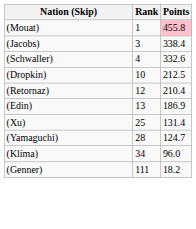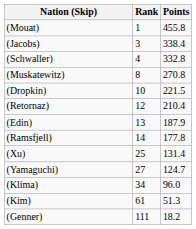 <table class="wikitable">
 <tr>
 <th width=200>Nation (Skip)</th>
 <th width=15>Rank</th>
 <th width=15>Points</th>
 </tr>
 <tr>
 <td> (Mouat)</td>
 <td>1</td>
-<td style="background: pink;">455.8</td>
+<td>455.8</td>
 </tr>
 <tr>
 <td> (Jacobs)</td>
 <td>3</td>
 <td>338.4</td>
 </tr>
 <tr>
 <td> (Schwaller)</td>
 <td>4</td>
-<td>332.6</td>
+<td>332.8</td>
+</tr>
+<tr>
+<td> (Muskatewitz)</td>
+<td>8</td>
+<td>270.8</td>
 </tr>
 <tr>
 <td> (Dropkin)</td>
 <td>10</td>
-<td>212.5</td>
+<td>221.5</td>
 </tr>
 <tr>
 <td> (Retornaz)</td>
 <td>12</td>
 <td>210.4</td>
 </tr>
 <tr>
 <td> (Edin)</td>
 <td>13</td>
-<td>186.9</td>
+<td>187.9</td>
+</tr>
+<tr>
+<td> (Ramsfjell)</td>
+<td>14</td>
+<td>177.8</td>
 </tr>
 <tr>
 <td> (Xu)</td>
 <td>25</td>
 <td>131.4</td>
 </tr>
 <tr>
 <td> (Yamaguchi)</td>
-<td>28</td>
+<td>27</td>
 <td>124.7</td>
 </tr>
 <tr>
 <td> (Klíma)</td>
 <td>34</td>
 <td>96.0</td>
 </tr>
 <tr>
+<td> (Kim)</td>
+<td>61</td>
+<td>51.3</td>
+</tr>
+<tr>
 <td> (Genner)</td>
 <td>111</td>
 <td>18.2</td>
 </tr>
 </table>
